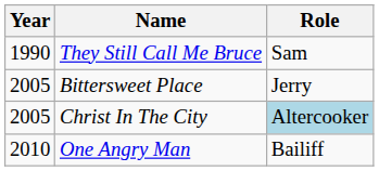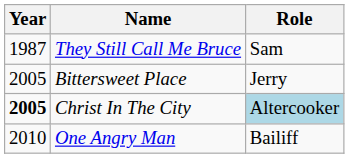 <table class="wikitable">
 <tr>
 <th>Year</th>
 <th>Name</th>
 <th>Role</th>
 </tr>
 <tr>
-<td>1990</td>
+<td>1987</td>
 <td><em><a href='#'>They Still Call Me Bruce</a></em></td>
 <td>Sam</td>
 </tr>
 <tr>
 <td>2005</td>
 <td><em>Bittersweet Place</em></td>
 <td>Jerry</td>
 </tr>
 <tr>
-<td>2005</td>
+<td><strong>2005</strong></td>
 <td><em>Christ In The City</em></td>
 <td style="background: lightblue;">Altercooker</td>
 </tr>
 <tr>
 <td>2010</td>
 <td><a href='#'><em>One Angry Man</em></a></td>
 <td>Bailiff</td>
 </tr>
 </table>
